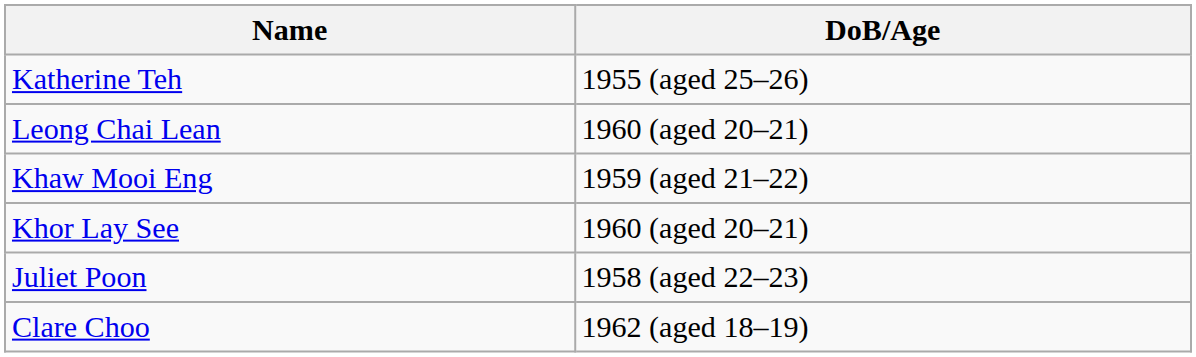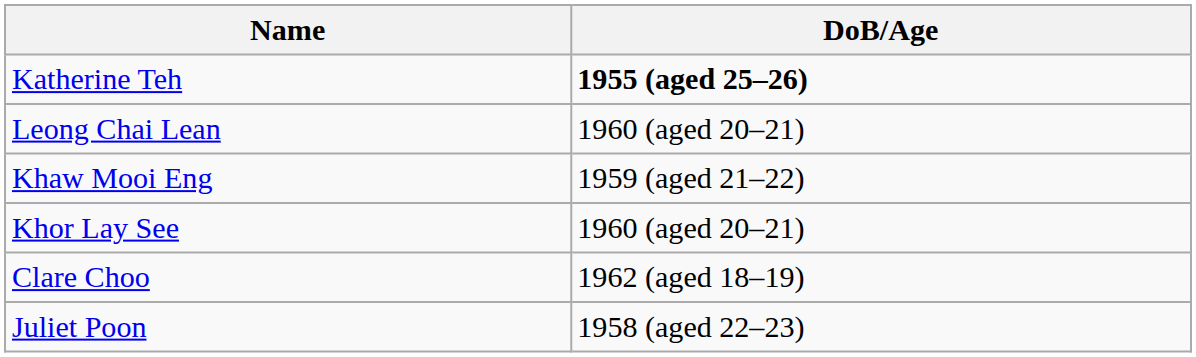 <table class="wikitable" style="width:600px; font-size:95%;">
 <tr>
 <th align="left">Name</th>
 <th align="left">DoB/Age</th>
 </tr>
 <tr>
 <td align="left"><a href='#'>Katherine Teh</a></td>
-<td align="left">1955 (aged 25–26)</td>
+<td align="left"><strong>1955 (aged 25–26)</strong></td>
 </tr>
 <tr>
 <td align="left"><a href='#'>Leong Chai Lean</a></td>
 <td align="left">1960 (aged 20–21)</td>
 </tr>
 <tr>
 <td align="left"><a href='#'>Khaw Mooi Eng</a></td>
 <td align="left">1959 (aged 21–22)</td>
 </tr>
 <tr>
 <td align="left"><a href='#'>Khor Lay See</a></td>
 <td align="left">1960 (aged 20–21)</td>
 </tr>
 <tr>
+<td align="left"><a href='#'>Clare Choo</a></td>
+<td align="left">1962 (aged 18–19)</td>
+</tr>
+<tr>
 <td align="left"><a href='#'>Juliet Poon</a></td>
 <td align="left">1958 (aged 22–23)</td>
 </tr>
-<tr>
-<td align="left"><a href='#'>Clare Choo</a></td>
-<td align="left">1962 (aged 18–19)</td>
-</tr>
 </table>
